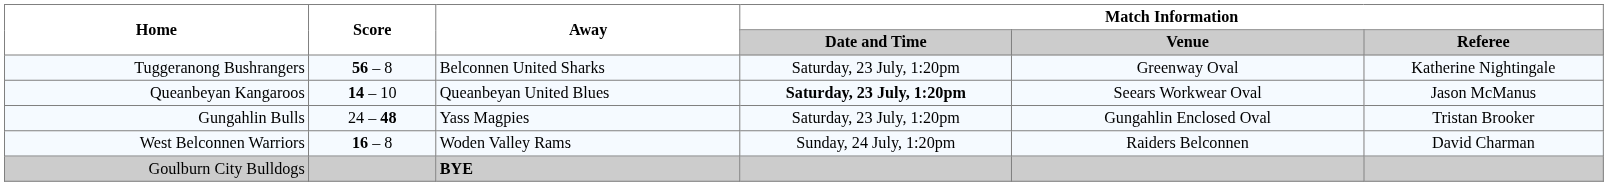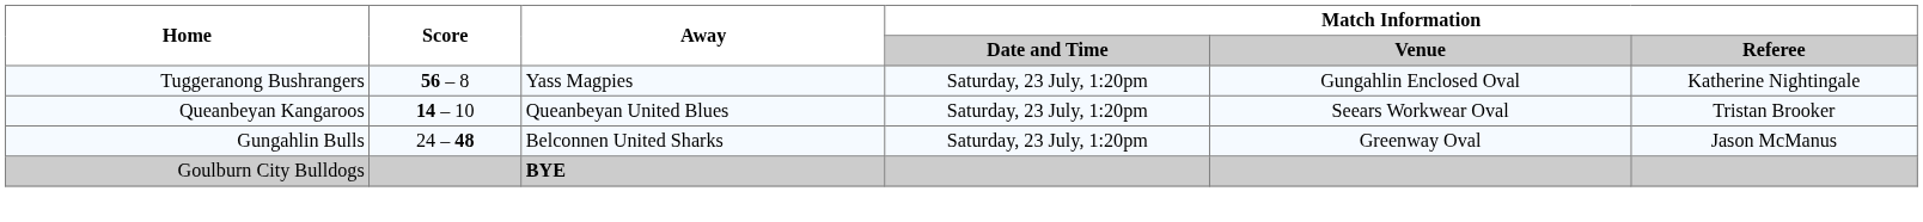 <table border="1" cellpadding="3" cellspacing="0" width="100%" style="border-collapse:collapse;  text-align:center;">
 <tr>
 <th rowspan="2" width="19%">Home</th>
 <th rowspan="2" width="8%">Score</th>
 <th rowspan="2" width="19%">Away</th>
 <th colspan="3">Match Information</th>
 </tr>
 <tr style="background:#CCCCCC">
 <th width="17%">Date and Time</th>
 <th width="22%">Venue</th>
 <th width="50%">Referee</th>
 </tr>
 <tr style="text-align:center; background:#f5faff;">
 <td align="right">Tuggeranong Bushrangers </td>
 <td><strong>56</strong> – 8</td>
-<td align="left"> Belconnen United Sharks</td>
+<td align="left"> Yass Magpies</td>
 <td>Saturday, 23 July, 1:20pm</td>
-<td>Greenway Oval</td>
+<td>Gungahlin Enclosed Oval</td>
 <td>Katherine Nightingale</td>
 </tr>
 <tr style="text-align:center; background:#f5faff;">
 <td align="right">Queanbeyan Kangaroos </td>
 <td><strong>14</strong> – 10</td>
 <td align="left"> Queanbeyan United Blues</td>
-<td><strong>Saturday, 23 July, 1:20pm</strong></td>
+<td>Saturday, 23 July, 1:20pm</td>
 <td>Seears Workwear Oval</td>
-<td>Jason McManus</td>
+<td>Tristan Brooker</td>
 </tr>
 <tr style="text-align:center; background:#f5faff;">
 <td align="right">Gungahlin Bulls </td>
 <td>24 – <strong>48</strong></td>
-<td align="left"> Yass Magpies</td>
+<td align="left"> Belconnen United Sharks</td>
 <td>Saturday, 23 July, 1:20pm</td>
-<td>Gungahlin Enclosed Oval</td>
-<td>Tristan Brooker</td>
-</tr>
-<tr style="text-align:center; background:#f5faff;">
-<td align="right">West Belconnen Warriors </td>
-<td><strong>16</strong> – 8</td>
-<td align="left"> Woden Valley Rams</td>
-<td>Sunday, 24 July, 1:20pm</td>
-<td>Raiders Belconnen</td>
-<td>David Charman</td>
+<td>Greenway Oval</td>
+<td>Jason McManus</td>
 </tr>
 <tr style="text-align:center; background:#CCCCCC;">
 <td align="right">Goulburn City Bulldogs </td>
 <td></td>
 <td align="left"><strong>BYE</strong></td>
 <td></td>
 <td></td>
 <td></td>
 </tr>
 </table>
